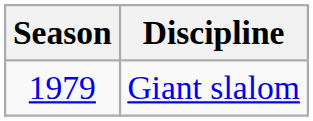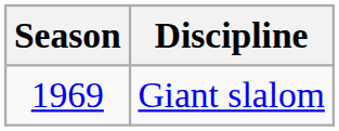 <table class="wikitable" style="text-align:center; font-size:95%;">
 <tr>
 <th>Season</th>
 <th>Discipline</th>
 </tr>
 <tr>
-<td><a href='#'>1979</a></td>
+<td><a href='#'>1969</a></td>
 <td><a href='#'>Giant slalom</a></td>
 </tr>
 </table>
